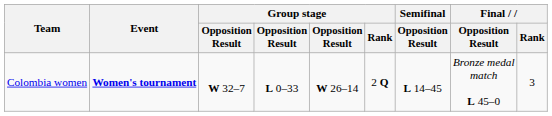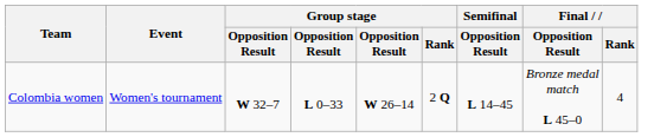 <table class=wikitable style=font-size:90%;text-align:center>
 <tr>
 <th rowspan=2>Team</th>
 <th rowspan=2>Event</th>
 <th colspan=4>Group stage</th>
 <th>Semifinal</th>
 <th colspan=2>Final /  / </th>
 </tr>
 <tr style=font-size:95%>
 <th>Opposition<br>Result</th>
 <th>Opposition<br>Result</th>
 <th>Opposition<br>Result</th>
 <th>Rank</th>
 <th>Opposition<br>Result</th>
 <th>Opposition<br>Result</th>
 <th>Rank</th>
 </tr>
 <tr>
 <td align=left><a href='#'>Colombia women</a></td>
-<td align=left><strong><a href='#'>Women's tournament</a></strong></td>
+<td align=left><a href='#'>Women's tournament</a></td>
 <td><br><strong>W</strong> 32–7</td>
 <td><br><strong>L</strong> 0–33</td>
 <td><br><strong>W</strong> 26–14</td>
 <td>2 <strong>Q</strong></td>
 <td><br><strong>L</strong> 14–45</td>
 <td><em>Bronze medal<br>match</em><br><br><strong>L</strong> 45–0</td>
-<td>3</td>
+<td>4</td>
 </tr>
 </table>
